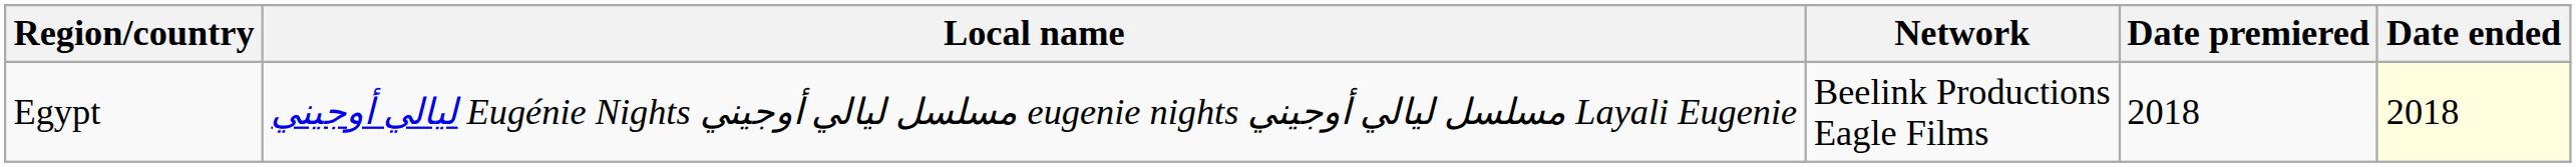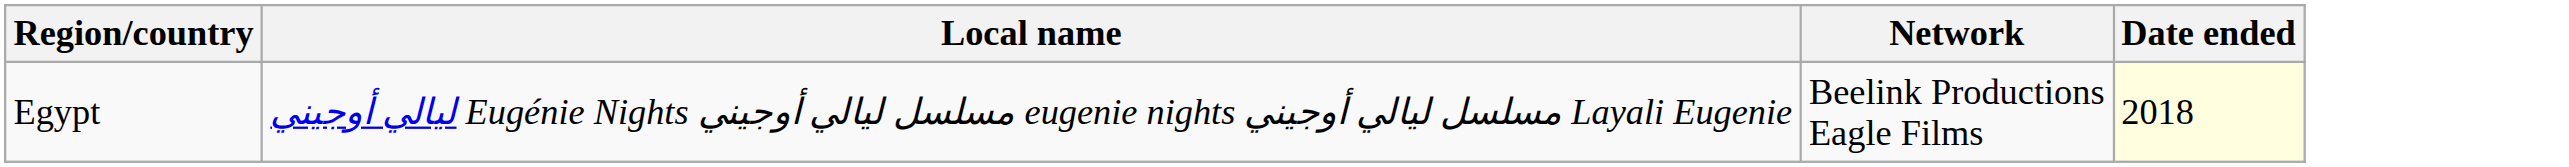 <table class="wikitable">
 <tr>
 <th>Region/country</th>
 <th>Local name</th>
 <th>Network</th>
-<th>Date premiered</th>
 <th>Date ended</th>
 </tr>
 <tr>
 <td>Egypt</td>
 <td><em><a href='#'>ليالي أوجيني</a> Eugénie Nights مسلسل ليالي أوجيني eugenie nights مسلسل ليالي أوجيني Layali Eugenie</em></td>
 <td>Beelink Productions<br>Eagle Films</td>
-<td>2018</td>
 <td style="background: lightyellow;">2018</td>
 </tr>
 </table>
